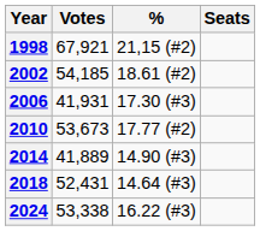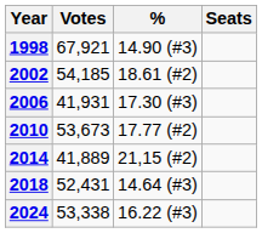 <table class=wikitable>
 <tr>
 <th>Year</th>
 <th>Votes</th>
 <th>%</th>
 <th>Seats</th>
 </tr>
 <tr>
 <th><a href='#'>1998</a></th>
 <td>67,921</td>
-<td>21,15 (#2)</td>
+<td>14.90 (#3)</td>
 <td></td>
 </tr>
 <tr>
 <th><a href='#'>2002</a></th>
 <td>54,185</td>
 <td>18.61 (#2)</td>
 <td></td>
 </tr>
 <tr>
 <th><a href='#'>2006</a></th>
 <td>41,931</td>
 <td>17.30 (#3)</td>
 <td></td>
 </tr>
 <tr>
 <th><a href='#'>2010</a></th>
 <td>53,673</td>
 <td>17.77 (#2)</td>
 <td></td>
 </tr>
 <tr>
 <th><a href='#'>2014</a></th>
 <td>41,889</td>
-<td>14.90 (#3)</td>
+<td>21,15 (#2)</td>
 <td></td>
 </tr>
 <tr>
 <th><a href='#'>2018</a></th>
 <td>52,431</td>
 <td>14.64 (#3)</td>
 <td></td>
 </tr>
 <tr>
 <th><a href='#'>2024</a></th>
 <td>53,338</td>
 <td>16.22 (#3)</td>
 <td></td>
 </tr>
 </table>
